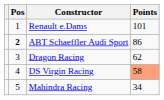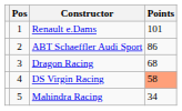 <table class="wikitable" style="font-size: 85%;">
 <tr>
 <th></th>
 <th>Pos</th>
 <th>Constructor</th>
 <th>Points</th>
 </tr>
 <tr>
 <td align="left"></td>
 <td align="center">1</td>
 <td> <a href='#'>Renault e.Dams</a></td>
 <td align="left">101</td>
 </tr>
 <tr>
 <td align="left"></td>
-<td align="center"><strong>2</strong></td>
+<td align="center">2</td>
 <td> <a href='#'>ABT Schaeffler Audi Sport</a></td>
 <td align="left">86</td>
 </tr>
 <tr>
 <td align="left"></td>
 <td align="center">3</td>
 <td> <a href='#'>Dragon Racing</a></td>
-<td align="left">62</td>
+<td align="left">68</td>
 </tr>
 <tr>
 <td align="left"></td>
 <td align="center">4</td>
 <td> <a href='#'>DS Virgin Racing</a></td>
 <td align="left" style="background: lightsalmon;">58</td>
 </tr>
 <tr>
 <td align="left"></td>
 <td align="center">5</td>
 <td> <a href='#'>Mahindra Racing</a></td>
 <td align="left">34</td>
 </tr>
 </table>
